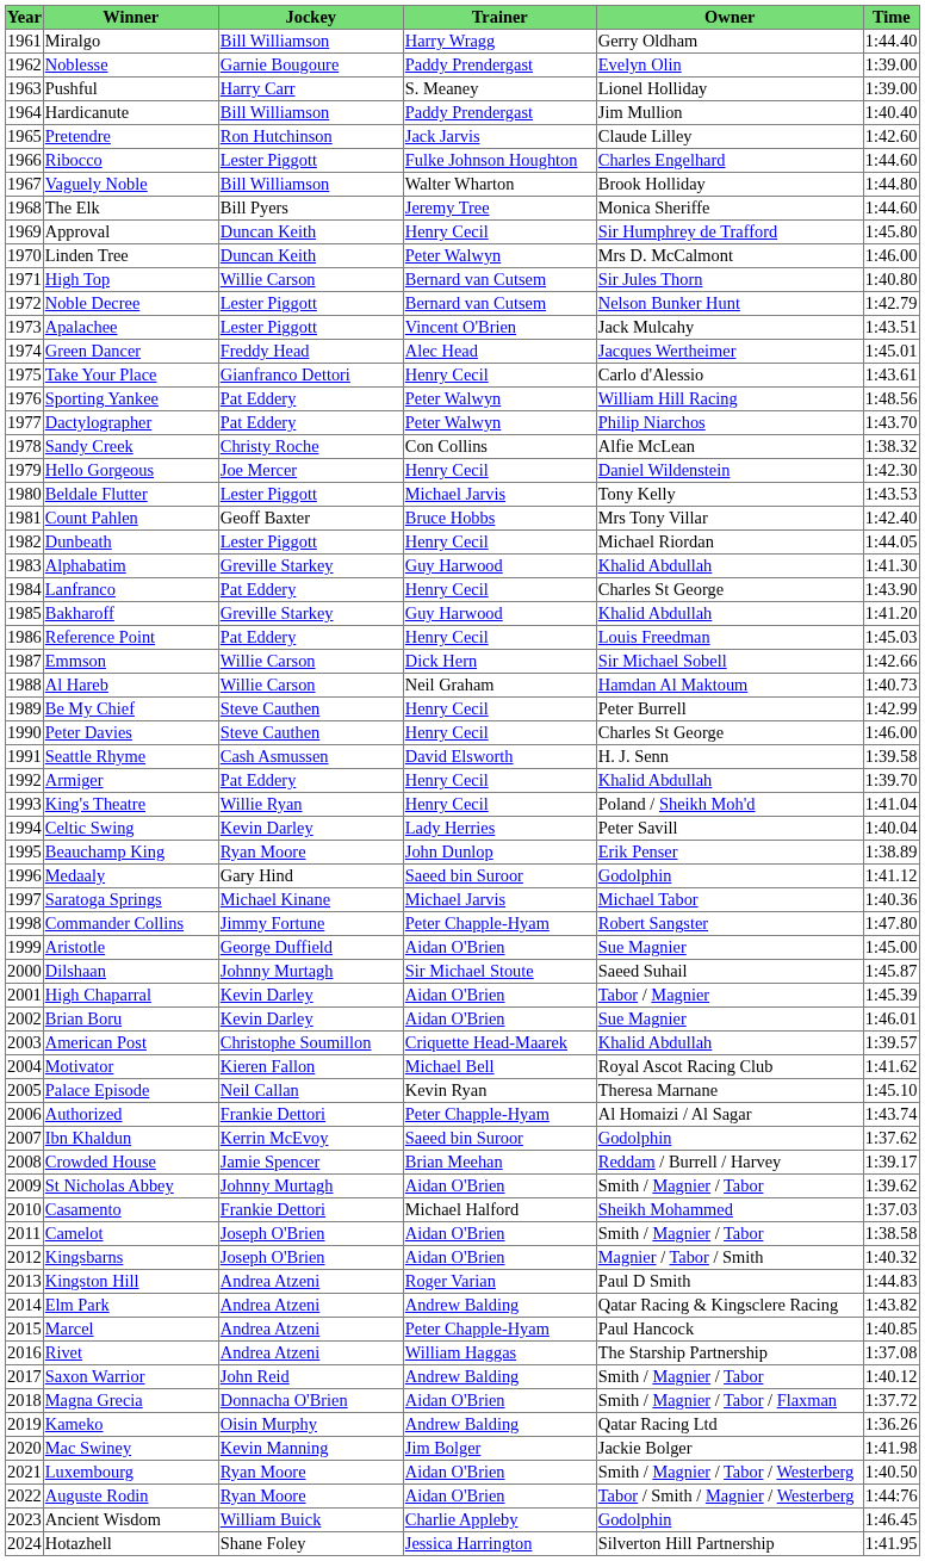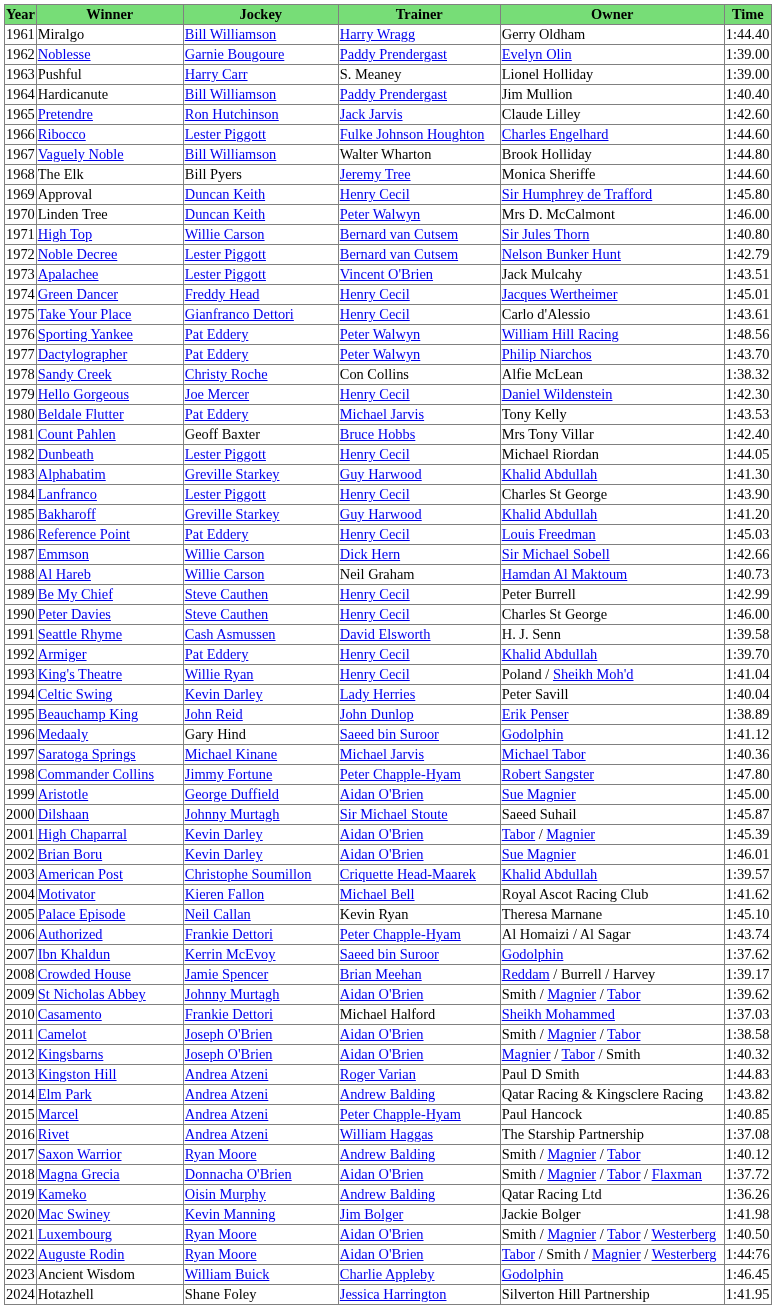 <table class = "sortable" | border="1" style="border-collapse: collapse; font-size:90%">
 <tr bgcolor="#77dd77" align="center">
 <th>Year</th>
 <th>Winner</th>
 <th>Jockey</th>
 <th>Trainer</th>
 <th>Owner</th>
 <th>Time</th>
 </tr>
 <tr>
 <td>1961</td>
 <td width=144px>Miralgo</td>
 <td width=152px><a href='#'>Bill Williamson</a></td>
 <td width=159px><a href='#'>Harry Wragg</a></td>
 <td width=221px>Gerry Oldham</td>
 <td>1:44.40</td>
 </tr>
 <tr>
 <td>1962</td>
 <td><a href='#'>Noblesse</a></td>
 <td><a href='#'>Garnie Bougoure</a></td>
 <td><a href='#'>Paddy Prendergast</a></td>
 <td><a href='#'>Evelyn Olin</a></td>
 <td>1:39.00</td>
 </tr>
 <tr>
 <td>1963</td>
 <td>Pushful </td>
 <td><a href='#'>Harry Carr</a></td>
 <td>S. Meaney</td>
 <td>Lionel Holliday</td>
 <td>1:39.00</td>
 </tr>
 <tr>
 <td>1964</td>
 <td>Hardicanute</td>
 <td><a href='#'>Bill Williamson</a></td>
 <td><a href='#'>Paddy Prendergast</a></td>
 <td>Jim Mullion</td>
 <td>1:40.40</td>
 </tr>
 <tr>
 <td>1965</td>
 <td><a href='#'>Pretendre</a></td>
 <td><a href='#'>Ron Hutchinson</a></td>
 <td><a href='#'>Jack Jarvis</a></td>
 <td>Claude Lilley</td>
 <td>1:42.60</td>
 </tr>
 <tr>
 <td>1966</td>
 <td><a href='#'>Ribocco</a></td>
 <td><a href='#'>Lester Piggott</a></td>
 <td><a href='#'>Fulke Johnson Houghton</a></td>
 <td><a href='#'>Charles Engelhard</a></td>
 <td>1:44.60</td>
 </tr>
 <tr>
 <td>1967</td>
 <td><a href='#'>Vaguely Noble</a></td>
 <td><a href='#'>Bill Williamson</a></td>
 <td>Walter Wharton</td>
 <td>Brook Holliday</td>
 <td>1:44.80</td>
 </tr>
 <tr>
 <td>1968</td>
 <td>The Elk</td>
 <td>Bill Pyers</td>
 <td><a href='#'>Jeremy Tree</a></td>
 <td>Monica Sheriffe</td>
 <td>1:44.60</td>
 </tr>
 <tr>
 <td>1969</td>
 <td>Approval</td>
 <td><a href='#'>Duncan Keith</a></td>
 <td><a href='#'>Henry Cecil</a></td>
 <td><a href='#'>Sir Humphrey de Trafford</a></td>
 <td>1:45.80</td>
 </tr>
 <tr>
 <td>1970</td>
 <td>Linden Tree</td>
 <td><a href='#'>Duncan Keith</a></td>
 <td><a href='#'>Peter Walwyn</a></td>
 <td>Mrs D. McCalmont</td>
 <td>1:46.00</td>
 </tr>
 <tr>
 <td>1971</td>
 <td><a href='#'>High Top</a></td>
 <td><a href='#'>Willie Carson</a></td>
 <td><a href='#'>Bernard van Cutsem</a></td>
 <td><a href='#'>Sir Jules Thorn</a></td>
 <td>1:40.80</td>
 </tr>
 <tr>
 <td>1972</td>
 <td><a href='#'>Noble Decree</a></td>
 <td><a href='#'>Lester Piggott</a></td>
 <td><a href='#'>Bernard van Cutsem</a></td>
 <td><a href='#'>Nelson Bunker Hunt</a></td>
 <td>1:42.79</td>
 </tr>
 <tr>
 <td>1973</td>
 <td><a href='#'>Apalachee</a></td>
 <td><a href='#'>Lester Piggott</a></td>
 <td><a href='#'>Vincent O'Brien</a></td>
 <td>Jack Mulcahy</td>
 <td>1:43.51</td>
 </tr>
 <tr>
 <td>1974</td>
 <td><a href='#'>Green Dancer</a></td>
 <td><a href='#'>Freddy Head</a></td>
-<td><a href='#'>Alec Head</a></td>
+<td><a href='#'>Henry Cecil</a></td>
 <td><a href='#'>Jacques Wertheimer</a></td>
 <td>1:45.01</td>
 </tr>
 <tr>
 <td>1975</td>
 <td><a href='#'>Take Your Place</a></td>
 <td><a href='#'>Gianfranco Dettori</a></td>
 <td><a href='#'>Henry Cecil</a></td>
 <td>Carlo d'Alessio</td>
 <td>1:43.61</td>
 </tr>
 <tr>
 <td>1976</td>
 <td><a href='#'>Sporting Yankee</a></td>
 <td><a href='#'>Pat Eddery</a></td>
 <td><a href='#'>Peter Walwyn</a></td>
 <td><a href='#'>William Hill Racing</a></td>
 <td>1:48.56</td>
 </tr>
 <tr>
 <td>1977</td>
 <td><a href='#'>Dactylographer</a></td>
 <td><a href='#'>Pat Eddery</a></td>
 <td><a href='#'>Peter Walwyn</a></td>
 <td><a href='#'>Philip Niarchos</a></td>
 <td>1:43.70</td>
 </tr>
 <tr>
 <td>1978</td>
 <td><a href='#'>Sandy Creek</a></td>
 <td><a href='#'>Christy Roche</a></td>
 <td>Con Collins</td>
 <td>Alfie McLean</td>
 <td>1:38.32</td>
 </tr>
 <tr>
 <td>1979</td>
 <td><a href='#'>Hello Gorgeous</a></td>
 <td><a href='#'>Joe Mercer</a></td>
 <td><a href='#'>Henry Cecil</a></td>
 <td><a href='#'>Daniel Wildenstein</a></td>
 <td>1:42.30</td>
 </tr>
 <tr>
 <td>1980</td>
 <td><a href='#'>Beldale Flutter</a></td>
-<td><a href='#'>Lester Piggott</a></td>
+<td><a href='#'>Pat Eddery</a></td>
 <td><a href='#'>Michael Jarvis</a></td>
 <td>Tony Kelly</td>
 <td>1:43.53</td>
 </tr>
 <tr>
 <td>1981</td>
 <td><a href='#'>Count Pahlen</a></td>
 <td>Geoff Baxter</td>
 <td><a href='#'>Bruce Hobbs</a></td>
 <td>Mrs Tony Villar</td>
 <td>1:42.40</td>
 </tr>
 <tr>
 <td>1982</td>
 <td><a href='#'>Dunbeath</a></td>
 <td><a href='#'>Lester Piggott</a></td>
 <td><a href='#'>Henry Cecil</a></td>
 <td>Michael Riordan</td>
 <td>1:44.05</td>
 </tr>
 <tr>
 <td>1983</td>
 <td><a href='#'>Alphabatim</a></td>
 <td><a href='#'>Greville Starkey</a></td>
 <td><a href='#'>Guy Harwood</a></td>
 <td><a href='#'>Khalid Abdullah</a></td>
 <td>1:41.30</td>
 </tr>
 <tr>
 <td>1984</td>
 <td><a href='#'>Lanfranco</a></td>
-<td><a href='#'>Pat Eddery</a></td>
+<td><a href='#'>Lester Piggott</a></td>
 <td><a href='#'>Henry Cecil</a></td>
 <td>Charles St George</td>
 <td>1:43.90</td>
 </tr>
 <tr>
 <td>1985</td>
 <td><a href='#'>Bakharoff</a></td>
 <td><a href='#'>Greville Starkey</a></td>
 <td><a href='#'>Guy Harwood</a></td>
 <td><a href='#'>Khalid Abdullah</a></td>
 <td>1:41.20</td>
 </tr>
 <tr>
 <td>1986</td>
 <td><a href='#'>Reference Point</a></td>
 <td><a href='#'>Pat Eddery</a></td>
 <td><a href='#'>Henry Cecil</a></td>
 <td><a href='#'>Louis Freedman</a></td>
 <td>1:45.03</td>
 </tr>
 <tr>
 <td>1987</td>
 <td><a href='#'>Emmson</a></td>
 <td><a href='#'>Willie Carson</a></td>
 <td><a href='#'>Dick Hern</a></td>
 <td><a href='#'>Sir Michael Sobell</a></td>
 <td>1:42.66</td>
 </tr>
 <tr>
 <td>1988</td>
 <td><a href='#'>Al Hareb</a></td>
 <td><a href='#'>Willie Carson</a></td>
 <td>Neil Graham</td>
 <td><a href='#'>Hamdan Al Maktoum</a></td>
 <td>1:40.73</td>
 </tr>
 <tr>
 <td>1989</td>
 <td><a href='#'>Be My Chief</a> </td>
 <td><a href='#'>Steve Cauthen</a></td>
 <td><a href='#'>Henry Cecil</a></td>
 <td>Peter Burrell</td>
 <td>1:42.99</td>
 </tr>
 <tr>
 <td>1990</td>
 <td><a href='#'>Peter Davies</a></td>
 <td><a href='#'>Steve Cauthen</a></td>
 <td><a href='#'>Henry Cecil</a></td>
 <td>Charles St George</td>
 <td>1:46.00</td>
 </tr>
 <tr>
 <td>1991</td>
 <td><a href='#'>Seattle Rhyme</a></td>
 <td><a href='#'>Cash Asmussen</a></td>
 <td><a href='#'>David Elsworth</a></td>
 <td>H. J. Senn</td>
 <td>1:39.58</td>
 </tr>
 <tr>
 <td>1992</td>
 <td><a href='#'>Armiger</a></td>
 <td><a href='#'>Pat Eddery</a></td>
 <td><a href='#'>Henry Cecil</a></td>
 <td><a href='#'>Khalid Abdullah</a></td>
 <td>1:39.70</td>
 </tr>
 <tr>
 <td>1993</td>
 <td><a href='#'>King's Theatre</a></td>
 <td><a href='#'>Willie Ryan</a></td>
 <td><a href='#'>Henry Cecil</a></td>
 <td>Poland / <a href='#'>Sheikh Moh'd</a> </td>
 <td>1:41.04</td>
 </tr>
 <tr>
 <td>1994</td>
 <td><a href='#'>Celtic Swing</a></td>
 <td><a href='#'>Kevin Darley</a></td>
 <td><a href='#'>Lady Herries</a></td>
 <td>Peter Savill</td>
 <td>1:40.04</td>
 </tr>
 <tr>
 <td>1995</td>
 <td><a href='#'>Beauchamp King</a></td>
-<td><a href='#'>Ryan Moore</a></td>
+<td><a href='#'>John Reid</a></td>
 <td><a href='#'>John Dunlop</a></td>
 <td><a href='#'>Erik Penser</a></td>
 <td>1:38.89</td>
 </tr>
 <tr>
 <td>1996</td>
 <td><a href='#'>Medaaly</a></td>
 <td>Gary Hind</td>
 <td><a href='#'>Saeed bin Suroor</a></td>
 <td><a href='#'>Godolphin</a></td>
 <td>1:41.12</td>
 </tr>
 <tr>
 <td>1997</td>
 <td><a href='#'>Saratoga Springs</a></td>
 <td><a href='#'>Michael Kinane</a></td>
 <td><a href='#'>Michael Jarvis</a></td>
 <td><a href='#'>Michael Tabor</a></td>
 <td>1:40.36</td>
 </tr>
 <tr>
 <td>1998</td>
 <td><a href='#'>Commander Collins</a></td>
 <td><a href='#'>Jimmy Fortune</a></td>
 <td><a href='#'>Peter Chapple-Hyam</a></td>
 <td><a href='#'>Robert Sangster</a></td>
 <td>1:47.80</td>
 </tr>
 <tr>
 <td>1999</td>
 <td><a href='#'>Aristotle</a></td>
 <td><a href='#'>George Duffield</a></td>
 <td><a href='#'>Aidan O'Brien</a></td>
 <td><a href='#'>Sue Magnier</a></td>
 <td>1:45.00</td>
 </tr>
 <tr>
 <td>2000</td>
 <td><a href='#'>Dilshaan</a></td>
 <td><a href='#'>Johnny Murtagh</a></td>
 <td><a href='#'>Sir Michael Stoute</a></td>
 <td>Saeed Suhail</td>
 <td>1:45.87</td>
 </tr>
 <tr>
 <td>2001</td>
 <td><a href='#'>High Chaparral</a></td>
 <td><a href='#'>Kevin Darley</a></td>
 <td><a href='#'>Aidan O'Brien</a></td>
 <td><a href='#'>Tabor</a> / <a href='#'>Magnier</a></td>
 <td>1:45.39</td>
 </tr>
 <tr>
 <td>2002</td>
 <td><a href='#'>Brian Boru</a></td>
 <td><a href='#'>Kevin Darley</a></td>
 <td><a href='#'>Aidan O'Brien</a></td>
 <td><a href='#'>Sue Magnier</a></td>
 <td>1:46.01</td>
 </tr>
 <tr>
 <td>2003</td>
 <td><a href='#'>American Post</a></td>
 <td><a href='#'>Christophe Soumillon</a></td>
 <td><a href='#'>Criquette Head-Maarek</a></td>
 <td><a href='#'>Khalid Abdullah</a></td>
 <td>1:39.57</td>
 </tr>
 <tr>
 <td>2004</td>
 <td><a href='#'>Motivator</a></td>
 <td><a href='#'>Kieren Fallon</a></td>
 <td><a href='#'>Michael Bell</a></td>
 <td>Royal Ascot Racing Club</td>
 <td>1:41.62</td>
 </tr>
 <tr>
 <td>2005</td>
 <td><a href='#'>Palace Episode</a></td>
 <td><a href='#'>Neil Callan</a></td>
 <td>Kevin Ryan</td>
 <td>Theresa Marnane</td>
 <td>1:45.10</td>
 </tr>
 <tr>
 <td>2006</td>
 <td><a href='#'>Authorized</a> </td>
 <td><a href='#'>Frankie Dettori</a></td>
 <td><a href='#'>Peter Chapple-Hyam</a></td>
 <td>Al Homaizi / Al Sagar </td>
 <td>1:43.74</td>
 </tr>
 <tr>
 <td>2007</td>
 <td><a href='#'>Ibn Khaldun</a></td>
 <td><a href='#'>Kerrin McEvoy</a></td>
 <td><a href='#'>Saeed bin Suroor</a></td>
 <td><a href='#'>Godolphin</a></td>
 <td>1:37.62</td>
 </tr>
 <tr>
 <td>2008</td>
 <td><a href='#'>Crowded House</a></td>
 <td><a href='#'>Jamie Spencer</a></td>
 <td><a href='#'>Brian Meehan</a></td>
 <td><a href='#'>Reddam</a> / Burrell / Harvey </td>
 <td>1:39.17</td>
 </tr>
 <tr>
 <td>2009</td>
 <td><a href='#'>St Nicholas Abbey</a></td>
 <td><a href='#'>Johnny Murtagh</a></td>
 <td><a href='#'>Aidan O'Brien</a></td>
 <td>Smith  / <a href='#'>Magnier</a> / <a href='#'>Tabor</a></td>
 <td>1:39.62</td>
 </tr>
 <tr>
 <td>2010</td>
 <td><a href='#'>Casamento</a></td>
 <td><a href='#'>Frankie Dettori</a></td>
 <td>Michael Halford</td>
 <td><a href='#'>Sheikh Mohammed</a></td>
 <td>1:37.03</td>
 </tr>
 <tr>
 <td>2011</td>
 <td><a href='#'>Camelot</a></td>
 <td><a href='#'>Joseph O'Brien</a></td>
 <td><a href='#'>Aidan O'Brien</a></td>
 <td>Smith  / <a href='#'>Magnier</a> / <a href='#'>Tabor</a></td>
 <td>1:38.58</td>
 </tr>
 <tr>
 <td>2012</td>
 <td><a href='#'>Kingsbarns</a></td>
 <td><a href='#'>Joseph O'Brien</a></td>
 <td><a href='#'>Aidan O'Brien</a></td>
 <td><a href='#'>Magnier</a> / <a href='#'>Tabor</a> / Smith </td>
 <td>1:40.32</td>
 </tr>
 <tr>
 <td>2013</td>
 <td><a href='#'>Kingston Hill</a></td>
 <td><a href='#'>Andrea Atzeni</a></td>
 <td><a href='#'>Roger Varian</a></td>
 <td>Paul D Smith</td>
 <td>1:44.83</td>
 </tr>
 <tr>
 <td>2014</td>
 <td><a href='#'>Elm Park</a></td>
 <td><a href='#'>Andrea Atzeni</a></td>
 <td><a href='#'>Andrew Balding</a></td>
 <td>Qatar Racing & Kingsclere Racing</td>
 <td>1:43.82</td>
 </tr>
 <tr>
 <td>2015</td>
 <td><a href='#'>Marcel</a></td>
 <td><a href='#'>Andrea Atzeni</a></td>
 <td><a href='#'>Peter Chapple-Hyam</a></td>
 <td>Paul Hancock</td>
 <td>1:40.85</td>
 </tr>
 <tr>
 <td>2016</td>
 <td><a href='#'>Rivet</a></td>
 <td><a href='#'>Andrea Atzeni</a></td>
 <td><a href='#'>William Haggas</a></td>
 <td>The Starship Partnership</td>
 <td>1:37.08</td>
 </tr>
 <tr>
 <td>2017</td>
 <td><a href='#'>Saxon Warrior</a></td>
-<td><a href='#'>John Reid</a></td>
+<td><a href='#'>Ryan Moore</a></td>
 <td><a href='#'>Andrew Balding</a></td>
 <td>Smith  / <a href='#'>Magnier</a> / <a href='#'>Tabor</a></td>
 <td>1:40.12</td>
 </tr>
 <tr>
 <td>2018</td>
 <td><a href='#'>Magna Grecia</a></td>
 <td><a href='#'>Donnacha O'Brien</a></td>
 <td><a href='#'>Aidan O'Brien</a></td>
 <td>Smith  / <a href='#'>Magnier</a> / <a href='#'>Tabor</a> / <a href='#'>Flaxman</a></td>
 <td>1:37.72</td>
 </tr>
 <tr>
 <td>2019</td>
 <td><a href='#'>Kameko</a></td>
 <td><a href='#'>Oisin Murphy</a></td>
 <td><a href='#'>Andrew Balding</a></td>
 <td>Qatar Racing Ltd</td>
 <td>1:36.26</td>
 </tr>
 <tr>
 <td>2020</td>
 <td><a href='#'>Mac Swiney</a></td>
 <td><a href='#'>Kevin Manning</a></td>
 <td><a href='#'>Jim Bolger</a></td>
 <td>Jackie Bolger</td>
 <td>1:41.98</td>
 </tr>
 <tr>
 <td>2021</td>
 <td><a href='#'>Luxembourg</a></td>
 <td><a href='#'>Ryan Moore</a></td>
 <td><a href='#'>Aidan O'Brien</a></td>
 <td>Smith  / <a href='#'>Magnier</a> / <a href='#'>Tabor</a> / <a href='#'>Westerberg</a></td>
 <td>1:40.50</td>
 </tr>
 <tr>
 <td>2022</td>
 <td><a href='#'>Auguste Rodin</a></td>
 <td><a href='#'>Ryan Moore</a></td>
 <td><a href='#'>Aidan O'Brien</a></td>
 <td><a href='#'>Tabor</a> / Smith  / <a href='#'>Magnier</a>  / <a href='#'>Westerberg</a></td>
 <td>1:44:76</td>
 </tr>
 <tr>
 <td>2023</td>
 <td>Ancient Wisdom</td>
 <td><a href='#'>William Buick</a></td>
 <td><a href='#'>Charlie Appleby</a></td>
 <td><a href='#'>Godolphin</a></td>
 <td>1:46.45</td>
 </tr>
 <tr>
 <td>2024</td>
 <td>Hotazhell</td>
 <td>Shane Foley</td>
 <td><a href='#'>Jessica Harrington</a></td>
 <td>Silverton Hill Partnership</td>
 <td>1:41.95</td>
 </tr>
 <tr>
 </tr>
 </table>
